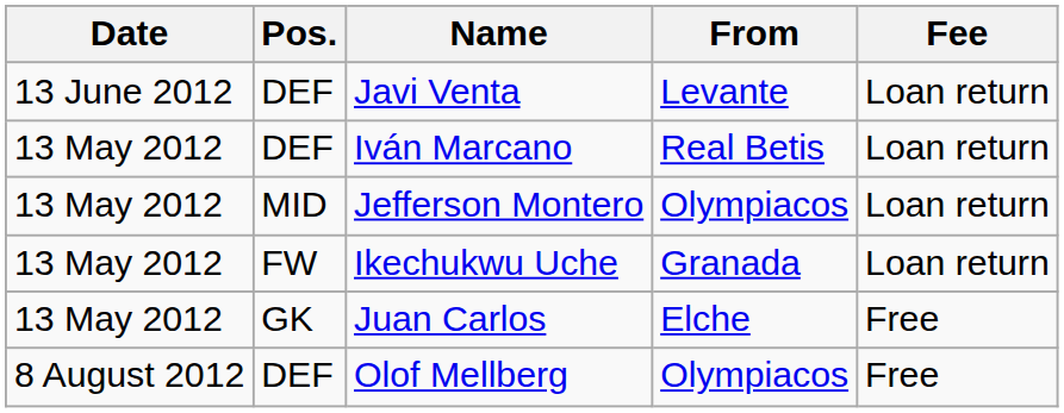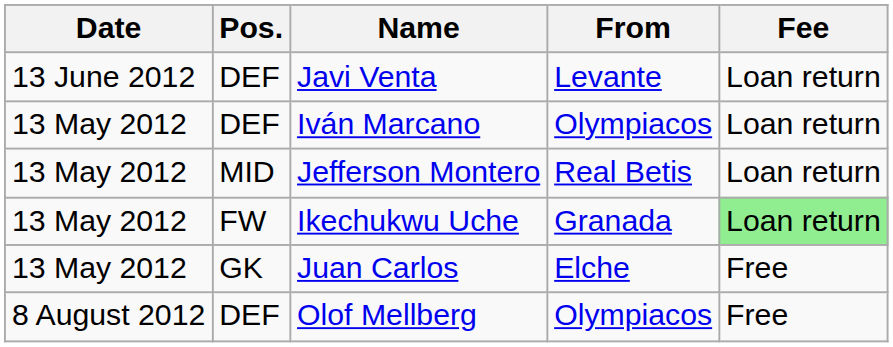 <table class="wikitable">
 <tr>
 <th>Date</th>
 <th>Pos.</th>
 <th>Name</th>
 <th>From</th>
 <th>Fee</th>
 </tr>
 <tr>
 <td>13 June 2012</td>
 <td>DEF</td>
 <td> <a href='#'>Javi Venta</a></td>
 <td> <a href='#'>Levante</a></td>
 <td>Loan return</td>
 </tr>
 <tr>
 <td>13 May 2012</td>
 <td>DEF</td>
 <td> <a href='#'>Iván Marcano</a></td>
-<td> <a href='#'>Real Betis</a></td>
+<td> <a href='#'>Olympiacos</a></td>
 <td>Loan return</td>
 </tr>
 <tr>
 <td>13 May 2012</td>
 <td>MID</td>
 <td> <a href='#'>Jefferson Montero</a></td>
-<td> <a href='#'>Olympiacos</a></td>
+<td> <a href='#'>Real Betis</a></td>
 <td>Loan return</td>
 </tr>
 <tr>
 <td>13 May 2012</td>
 <td>FW</td>
 <td> <a href='#'>Ikechukwu Uche</a></td>
 <td> <a href='#'>Granada</a></td>
-<td>Loan return</td>
+<td style="background: lightgreen;">Loan return</td>
 </tr>
 <tr>
 <td>13 May 2012</td>
 <td>GK</td>
 <td> <a href='#'>Juan Carlos</a></td>
 <td> <a href='#'>Elche</a></td>
 <td>Free</td>
 </tr>
 <tr>
 <td>8 August 2012</td>
 <td>DEF</td>
 <td> <a href='#'>Olof Mellberg</a></td>
 <td> <a href='#'>Olympiacos</a></td>
 <td>Free</td>
 </tr>
 </table>
